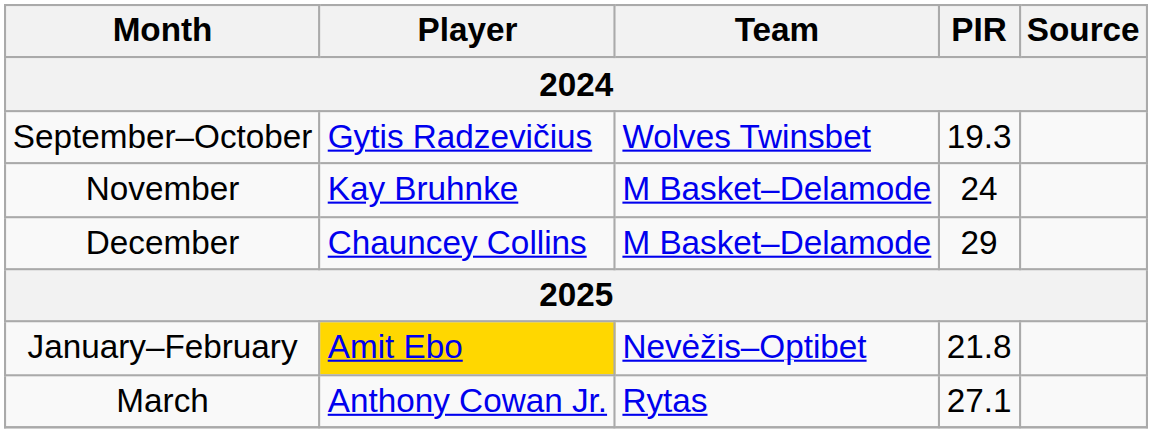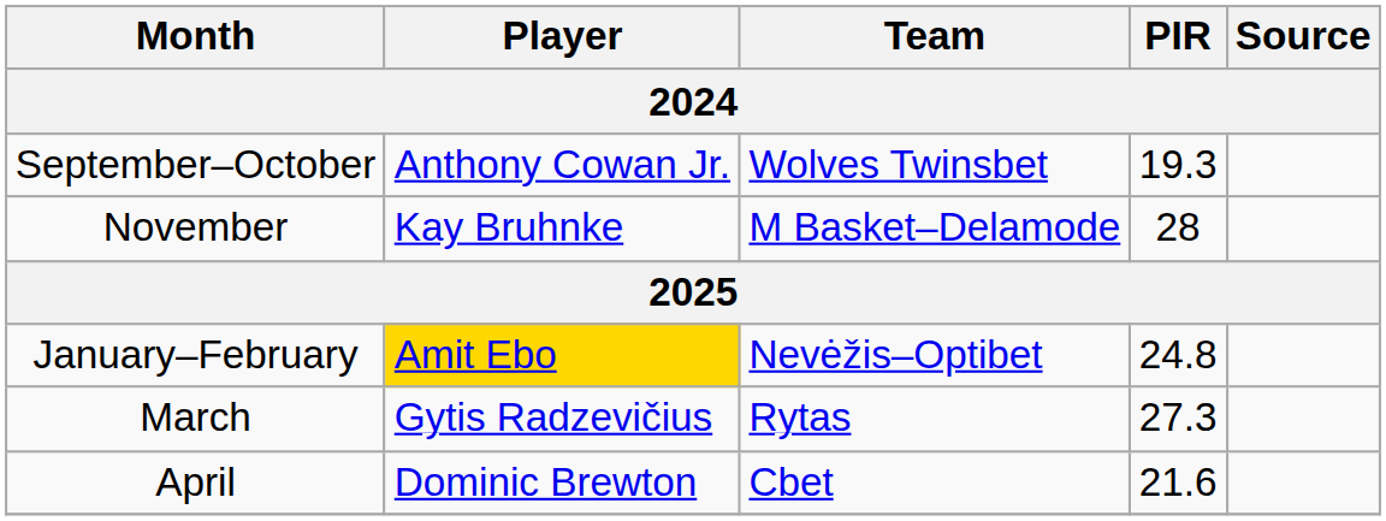 <table class="wikitable sortable" style="text-align: center">
 <tr>
 <th>Month</th>
 <th>Player</th>
 <th>Team</th>
 <th>PIR</th>
 <th>Source</th>
 </tr>
 <tr>
 <th colspan=5>2024</th>
 </tr>
 <tr>
 <td>September–October</td>
-<td align="left"> <a href='#'>Gytis Radzevičius</a></td>
+<td align="left"> <a href='#'>Anthony Cowan Jr.</a></td>
 <td align="left"><a href='#'>Wolves Twinsbet</a></td>
 <td>19.3</td>
 <td></td>
 </tr>
 <tr>
 <td>November</td>
 <td align="left"> <a href='#'>Kay Bruhnke</a></td>
 <td align="left"><a href='#'>M Basket–Delamode</a></td>
-<td>24</td>
-<td></td>
-</tr>
-<tr>
-<td>December</td>
-<td align="left"> <a href='#'>Chauncey Collins</a></td>
-<td align="left"><a href='#'>M Basket–Delamode</a></td>
-<td>29</td>
+<td>28</td>
 <td></td>
 </tr>
 <tr>
 <th colspan=5>2025</th>
 </tr>
 <tr>
 <td>January–February</td>
 <td align="left" style="background: gold;"> <a href='#'>Amit Ebo</a></td>
 <td align="left"><a href='#'>Nevėžis–Optibet</a></td>
-<td>21.8</td>
+<td>24.8</td>
 <td></td>
 </tr>
 <tr>
 <td>March</td>
-<td align="left"> <a href='#'>Anthony Cowan Jr.</a></td>
+<td align="left"> <a href='#'>Gytis Radzevičius</a></td>
 <td align="left"><a href='#'>Rytas</a></td>
-<td>27.1</td>
+<td>27.3</td>
+<td></td>
+</tr>
+<tr>
+<td>April</td>
+<td align="left"> <a href='#'>Dominic Brewton</a></td>
+<td align="left"><a href='#'>Cbet</a></td>
+<td>21.6</td>
 <td></td>
 </tr>
 <tr>
 </tr>
 </table>
